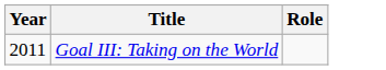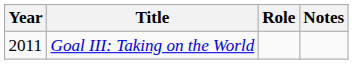 <table class="wikitable sortable">
 <tr>
 <th>Year</th>
 <th>Title</th>
 <th>Role</th>
+<th>Notes</th>
 </tr>
 <tr>
 <td>2011</td>
 <td><em><a href='#'>Goal III: Taking on the World</a></em></td>
 <td></td>
+<td></td>
 </tr>
 </table>
